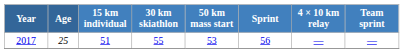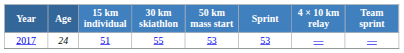 <table class="wikitable" style="font-size:95%; text-align:center; border:grey solid 1px; border-collapse:collapse; background:#ffffff;">
 <tr>
 <th style="background-color:#369; color:white; width:60px;"> Year </th>
 <th style="background-color:#369; color:white; width:40px;"> Age </th>
 <th style="background-color:#4180be; color:white; width:75px;"> 15 km <br> individual </th>
 <th style="background-color:#4180be; color:white; width:75px;"> 30 km <br> skiathlon </th>
 <th style="background-color:#4180be; color:white; width:75px;"> 50 km <br> mass start </th>
 <th style="background-color:#4180be; color:white; width:75px;"> Sprint </th>
 <th style="background-color:#4180be; color:white; width:75px;"> 4 × 10 km <br> relay </th>
 <th style="background-color:#4180be; color:white; width:75px;"> Team <br> sprint </th>
 </tr>
 <tr>
 <td><a href='#'>2017</a></td>
-<td><em>25</em></td>
+<td><em>24</em></td>
 <td><a href='#'>51</a></td>
 <td><a href='#'>55</a></td>
 <td><a href='#'>53</a></td>
-<td><a href='#'>56</a></td>
+<td><a href='#'>53</a></td>
 <td><a href='#'>—</a></td>
 <td><a href='#'>—</a></td>
 </tr>
 <tr>
 </tr>
 </table>
